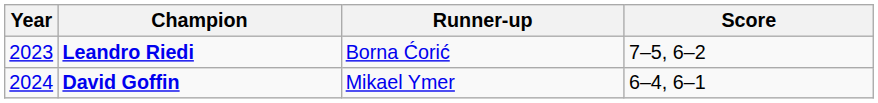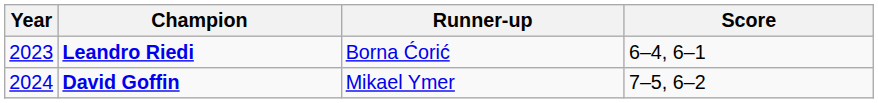 <table class="wikitable" style="font-size:90%">
 <tr>
 <th>Year</th>
 <th width="200">Champion</th>
 <th width="200">Runner-up</th>
 <th width="175">Score</th>
 </tr>
 <tr>
 <td><a href='#'>2023</a></td>
 <td> <strong><a href='#'>Leandro Riedi</a></strong></td>
 <td> <a href='#'>Borna Ćorić</a></td>
-<td>7–5, 6–2</td>
+<td>6–4, 6–1</td>
 </tr>
 <tr>
 <td><a href='#'>2024</a></td>
 <td> <strong><a href='#'>David Goffin</a></strong></td>
 <td> <a href='#'>Mikael Ymer</a></td>
-<td>6–4, 6–1</td>
+<td>7–5, 6–2</td>
 </tr>
 </table>
